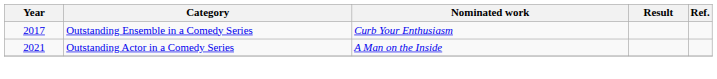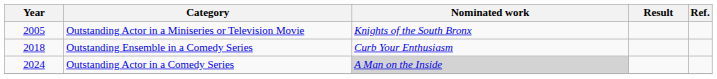 <table class=wikitable>
 <tr>
 <th scope="col" style="width:5em;">Year</th>
 <th scope="col" style="width:26em;">Category</th>
 <th scope="col" style="width:25em;">Nominated work</th>
 <th scope="col" style="width:5em;">Result</th>
 <th>Ref.</th>
 </tr>
 <tr>
-<td style="text-align:center;"><a href='#'>2017</a></td>
+<td style="text-align:center;"><a href='#'>2005</a></td>
+<td><a href='#'>Outstanding Actor in a Miniseries or Television Movie</a></td>
+<td><em><a href='#'>Knights of the South Bronx</a></em></td>
+<td></td>
+<td></td>
+</tr>
+<tr>
+<td style="text-align:center;"><a href='#'>2018</a></td>
 <td><a href='#'>Outstanding Ensemble in a Comedy Series</a></td>
 <td><em><a href='#'>Curb Your Enthusiasm</a></em></td>
 <td></td>
 <td></td>
 </tr>
 <tr>
-<td style="text-align:center;"><a href='#'>2021</a></td>
+<td style="text-align:center;"><a href='#'>2024</a></td>
 <td><a href='#'>Outstanding Actor in a Comedy Series</a></td>
-<td><em><a href='#'>A Man on the Inside</a></em></td>
+<td style="background: lightgrey;"><em><a href='#'>A Man on the Inside</a></em></td>
 <td></td>
 <td></td>
 </tr>
 <tr>
 </tr>
 </table>
